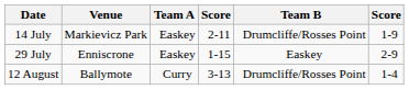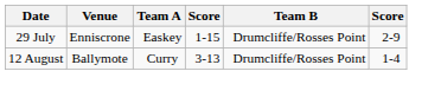 <table class="wikitable">
 <tr>
 <th>Date</th>
 <th>Venue</th>
 <th>Team A</th>
 <th>Score</th>
 <th>Team B</th>
 <th>Score</th>
 </tr>
 <tr align="center">
-<td>14 July</td>
-<td>Markievicz Park</td>
-<td>  Easkey</td>
-<td>  2-11</td>
-<td>  Drumcliffe/Rosses Point</td>
-<td>  1-9</td>
-</tr>
-<tr align="center">
 <td>29 July</td>
 <td>Enniscrone</td>
 <td>  Easkey</td>
 <td>  1-15</td>
-<td>  Easkey</td>
+<td>  Drumcliffe/Rosses Point</td>
 <td>  2-9</td>
 </tr>
 <tr align="center">
 <td>12 August</td>
 <td>Ballymote</td>
 <td>  Curry</td>
 <td>  3-13</td>
 <td>  Drumcliffe/Rosses Point</td>
 <td>  1-4</td>
 </tr>
 </table>
